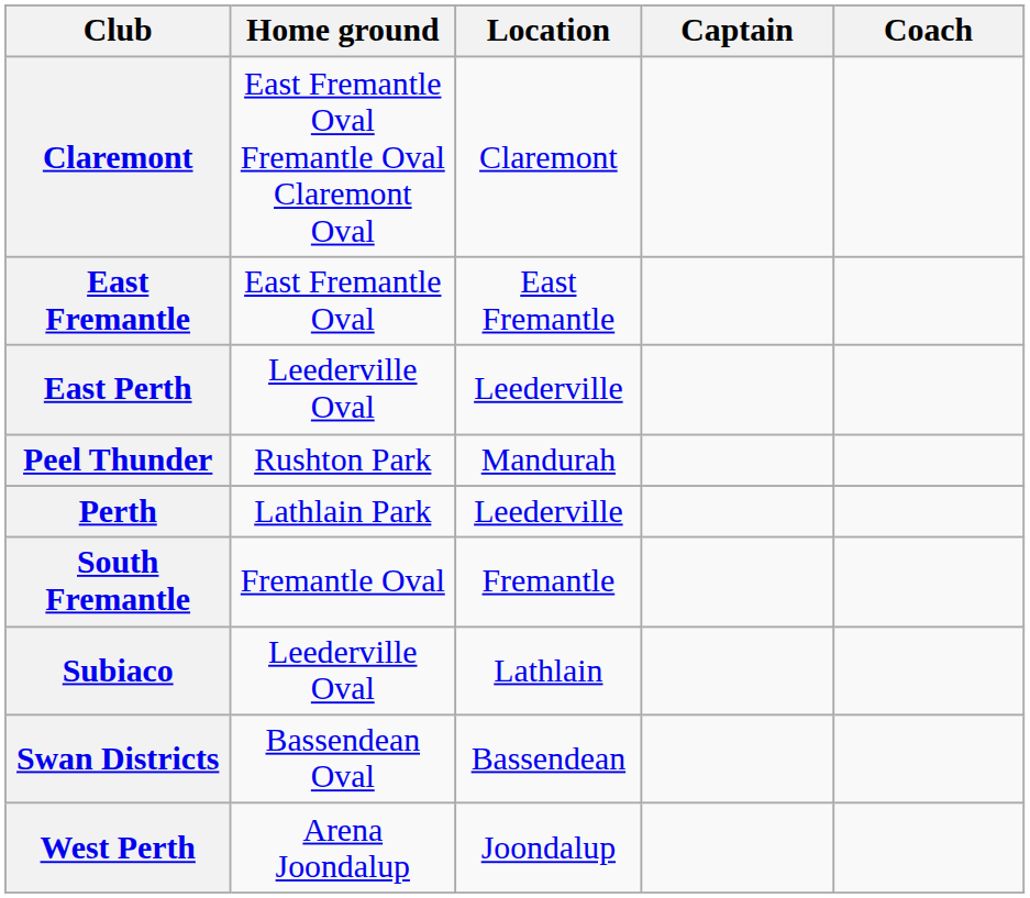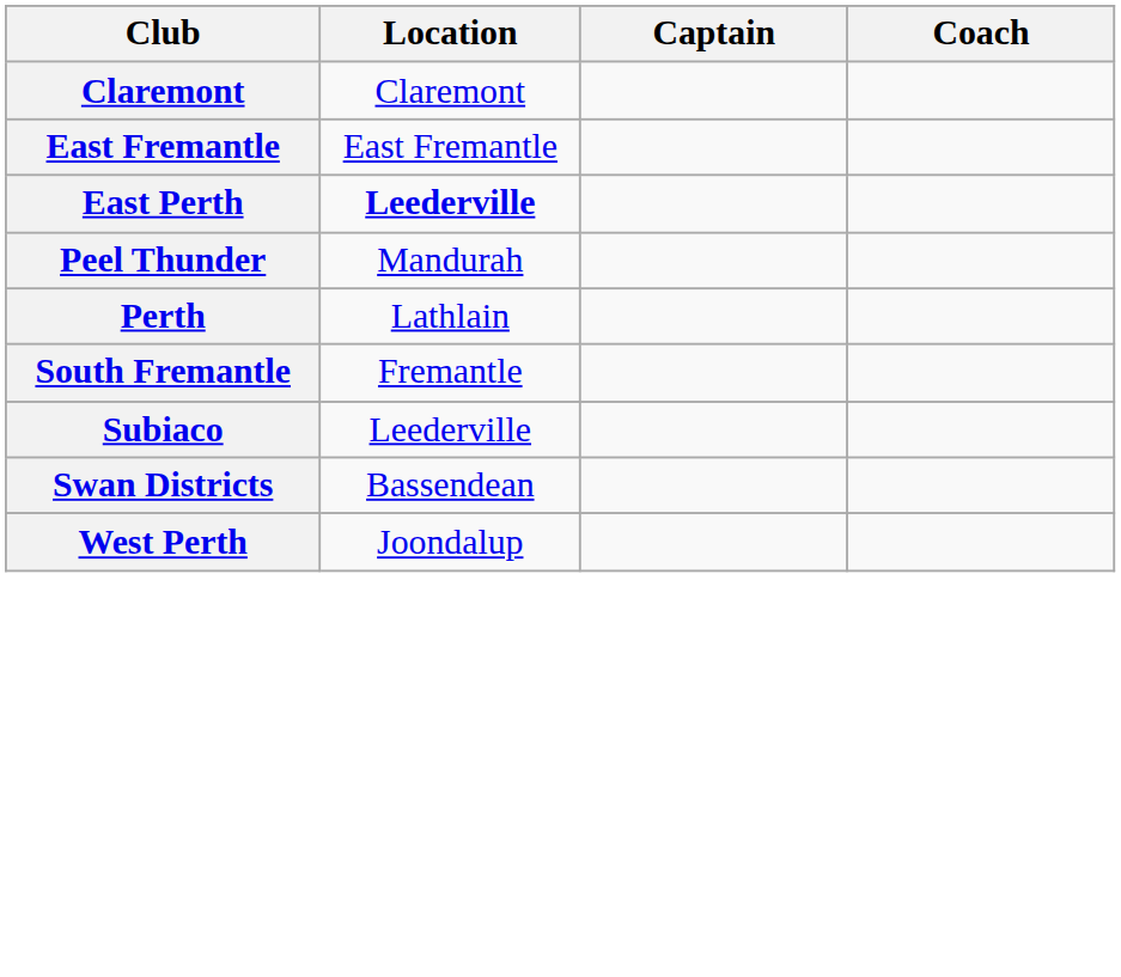 <table class="wikitable sortable" style="width:80%; text-align:center">
 <tr>
 <th style="width:20%">Club</th>
-<th style="width:20%">Home ground</th>
 <th style="width:16%">Location</th>
 <th style="width:17%">Captain</th>
 <th style="width:17%">Coach</th>
 </tr>
 <tr>
 <th scope="row"><a href='#'>Claremont</a></th>
-<td><a href='#'>East Fremantle Oval</a><br><a href='#'>Fremantle Oval</a><br><a href='#'>Claremont Oval</a></td>
 <td><a href='#'>Claremont</a></td>
 <td></td>
 <td></td>
 </tr>
 <tr>
 <th scope="row"><a href='#'>East Fremantle</a></th>
-<td><a href='#'>East Fremantle Oval</a></td>
 <td><a href='#'>East Fremantle</a></td>
 <td></td>
 <td></td>
 </tr>
 <tr>
 <th scope="row"><a href='#'>East Perth</a></th>
-<td><a href='#'>Leederville Oval</a></td>
-<td><a href='#'>Leederville</a></td>
+<td><strong><a href='#'>Leederville</a></strong></td>
 <td></td>
 <td></td>
 </tr>
 <tr>
 <th scope="row"><a href='#'>Peel Thunder</a></th>
-<td><a href='#'>Rushton Park</a></td>
 <td><a href='#'>Mandurah</a></td>
 <td></td>
 <td></td>
 </tr>
 <tr>
 <th scope="row"><a href='#'>Perth</a></th>
-<td><a href='#'>Lathlain Park</a></td>
-<td><a href='#'>Leederville</a></td>
+<td><a href='#'>Lathlain</a></td>
 <td></td>
 <td></td>
 </tr>
 <tr>
 <th scope="row"><a href='#'>South Fremantle</a></th>
-<td><a href='#'>Fremantle Oval</a></td>
 <td><a href='#'>Fremantle</a></td>
 <td></td>
 <td></td>
 </tr>
 <tr>
 <th scope="row"><a href='#'>Subiaco</a></th>
-<td><a href='#'>Leederville Oval</a></td>
-<td><a href='#'>Lathlain</a></td>
+<td><a href='#'>Leederville</a></td>
 <td></td>
 <td></td>
 </tr>
 <tr>
 <th scope="row"><a href='#'>Swan Districts</a></th>
-<td><a href='#'>Bassendean Oval</a></td>
 <td><a href='#'>Bassendean</a></td>
 <td></td>
 <td></td>
 </tr>
 <tr>
 <th scope="row"><a href='#'>West Perth</a></th>
-<td><a href='#'>Arena Joondalup</a></td>
 <td><a href='#'>Joondalup</a></td>
 <td></td>
 <td></td>
 </tr>
 </table>
